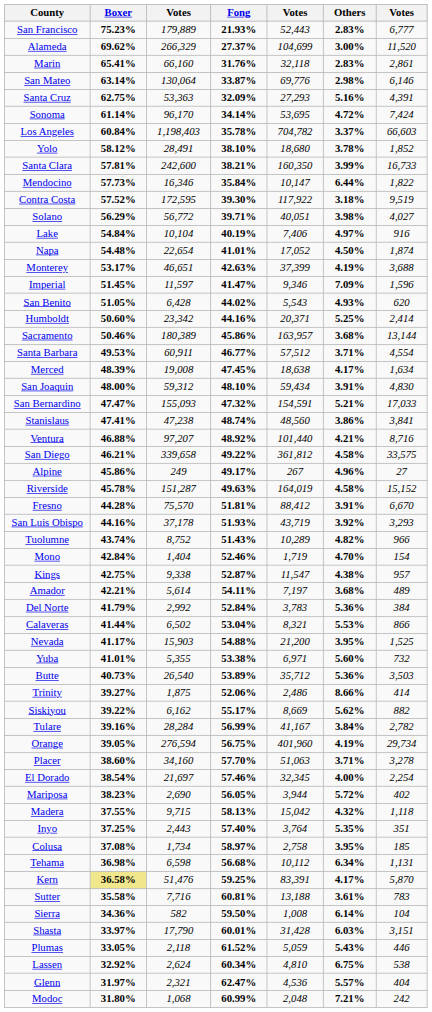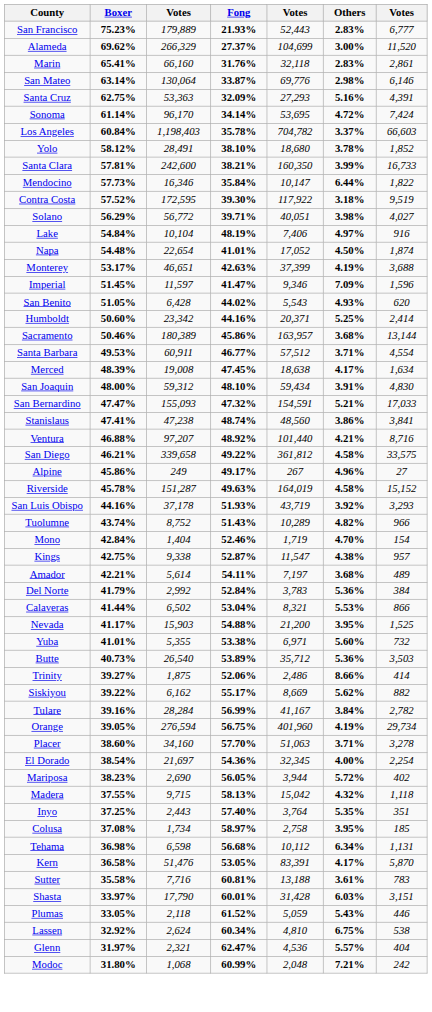 <table width="50%" class="wikitable sortable">
 <tr bgcolor=lightgrey>
 <th width="11%">County</th>
 <th width="6%"><a href='#'>Boxer</a></th>
 <th width="6%">Votes</th>
 <th width="6%"><a href='#'>Fong</a></th>
 <th width="6%">Votes</th>
 <th width="6%">Others</th>
 <th width="6%">Votes</th>
 </tr>
 <tr>
 <td align=center ><a href='#'>San Francisco</a></td>
 <td align=center><strong>75.23%</strong></td>
 <td align=center><em>179,889</em></td>
 <td align=center><strong>21.93%</strong></td>
 <td align=center><em>52,443</em></td>
 <td align=center><strong>2.83%</strong></td>
 <td align=center><em>6,777</em></td>
 </tr>
 <tr>
 <td align=center ><a href='#'>Alameda</a></td>
 <td align=center><strong>69.62%</strong></td>
 <td align=center><em>266,329</em></td>
 <td align=center><strong>27.37%</strong></td>
 <td align=center><em>104,699</em></td>
 <td align=center><strong>3.00%</strong></td>
 <td align=center><em>11,520</em></td>
 </tr>
 <tr>
 <td align=center ><a href='#'>Marin</a></td>
 <td align=center><strong>65.41%</strong></td>
 <td align=center><em>66,160</em></td>
 <td align=center><strong>31.76%</strong></td>
 <td align=center><em>32,118</em></td>
 <td align=center><strong>2.83%</strong></td>
 <td align=center><em>2,861</em></td>
 </tr>
 <tr>
 <td align=center ><a href='#'>San Mateo</a></td>
 <td align=center><strong>63.14%</strong></td>
 <td align=center><em>130,064</em></td>
 <td align=center><strong>33.87%</strong></td>
 <td align=center><em>69,776</em></td>
 <td align=center><strong>2.98%</strong></td>
 <td align=center><em>6,146</em></td>
 </tr>
 <tr>
 <td align=center ><a href='#'>Santa Cruz</a></td>
 <td align=center><strong>62.75%</strong></td>
 <td align=center><em>53,363</em></td>
 <td align=center><strong>32.09%</strong></td>
 <td align=center><em>27,293</em></td>
 <td align=center><strong>5.16%</strong></td>
 <td align=center><em>4,391</em></td>
 </tr>
 <tr>
 <td align=center ><a href='#'>Sonoma</a></td>
 <td align=center><strong>61.14%</strong></td>
 <td align=center><em>96,170</em></td>
 <td align=center><strong>34.14%</strong></td>
 <td align=center><em>53,695</em></td>
 <td align=center><strong>4.72%</strong></td>
 <td align=center><em>7,424</em></td>
 </tr>
 <tr>
 <td align=center ><a href='#'>Los Angeles</a></td>
 <td align=center><strong>60.84%</strong></td>
 <td align=center><em>1,198,403</em></td>
 <td align=center><strong>35.78%</strong></td>
 <td align=center><em>704,782</em></td>
 <td align=center><strong>3.37%</strong></td>
 <td align=center><em>66,603</em></td>
 </tr>
 <tr>
 <td align=center ><a href='#'>Yolo</a></td>
 <td align=center><strong>58.12%</strong></td>
 <td align=center><em>28,491</em></td>
 <td align=center><strong>38.10%</strong></td>
 <td align=center><em>18,680</em></td>
 <td align=center><strong>3.78%</strong></td>
 <td align=center><em>1,852</em></td>
 </tr>
 <tr>
 <td align=center ><a href='#'>Santa Clara</a></td>
 <td align=center><strong>57.81%</strong></td>
 <td align=center><em>242,600</em></td>
 <td align=center><strong>38.21%</strong></td>
 <td align=center><em>160,350</em></td>
 <td align=center><strong>3.99%</strong></td>
 <td align=center><em>16,733</em></td>
 </tr>
 <tr>
 <td align=center ><a href='#'>Mendocino</a></td>
 <td align=center><strong>57.73%</strong></td>
 <td align=center><em>16,346</em></td>
 <td align=center><strong>35.84%</strong></td>
 <td align=center><em>10,147</em></td>
 <td align=center><strong>6.44%</strong></td>
 <td align=center><em>1,822</em></td>
 </tr>
 <tr>
 <td align=center ><a href='#'>Contra Costa</a></td>
 <td align=center><strong>57.52%</strong></td>
 <td align=center><em>172,595</em></td>
 <td align=center><strong>39.30%</strong></td>
 <td align=center><em>117,922</em></td>
 <td align=center><strong>3.18%</strong></td>
 <td align=center><em>9,519</em></td>
 </tr>
 <tr>
 <td align=center ><a href='#'>Solano</a></td>
 <td align=center><strong>56.29%</strong></td>
 <td align=center><em>56,772</em></td>
 <td align=center><strong>39.71%</strong></td>
 <td align=center><em>40,051</em></td>
 <td align=center><strong>3.98%</strong></td>
 <td align=center><em>4,027</em></td>
 </tr>
 <tr>
 <td align=center ><a href='#'>Lake</a></td>
 <td align=center><strong>54.84%</strong></td>
 <td align=center><em>10,104</em></td>
-<td align=center><strong>40.19%</strong></td>
+<td align=center><strong>48.19%</strong></td>
 <td align=center><em>7,406</em></td>
 <td align=center><strong>4.97%</strong></td>
 <td align=center><em>916</em></td>
 </tr>
 <tr>
 <td align=center ><a href='#'>Napa</a></td>
 <td align=center><strong>54.48%</strong></td>
 <td align=center><em>22,654</em></td>
 <td align=center><strong>41.01%</strong></td>
 <td align=center><em>17,052</em></td>
 <td align=center><strong>4.50%</strong></td>
 <td align=center><em>1,874</em></td>
 </tr>
 <tr>
 <td align=center ><a href='#'>Monterey</a></td>
 <td align=center><strong>53.17%</strong></td>
 <td align=center><em>46,651</em></td>
 <td align=center><strong>42.63%</strong></td>
 <td align=center><em>37,399</em></td>
 <td align=center><strong>4.19%</strong></td>
 <td align=center><em>3,688</em></td>
 </tr>
 <tr>
 <td align=center ><a href='#'>Imperial</a></td>
 <td align=center><strong>51.45%</strong></td>
 <td align=center><em>11,597</em></td>
 <td align=center><strong>41.47%</strong></td>
 <td align=center><em>9,346</em></td>
 <td align=center><strong>7.09%</strong></td>
 <td align=center><em>1,596</em></td>
 </tr>
 <tr>
 <td align=center ><a href='#'>San Benito</a></td>
 <td align=center><strong>51.05%</strong></td>
 <td align=center><em>6,428</em></td>
 <td align=center><strong>44.02%</strong></td>
 <td align=center><em>5,543</em></td>
 <td align=center><strong>4.93%</strong></td>
 <td align=center><em>620</em></td>
 </tr>
 <tr>
 <td align=center ><a href='#'>Humboldt</a></td>
 <td align=center><strong>50.60%</strong></td>
 <td align=center><em>23,342</em></td>
 <td align=center><strong>44.16%</strong></td>
 <td align=center><em>20,371</em></td>
 <td align=center><strong>5.25%</strong></td>
 <td align=center><em>2,414</em></td>
 </tr>
 <tr>
 <td align=center ><a href='#'>Sacramento</a></td>
 <td align=center><strong>50.46%</strong></td>
 <td align=center><em>180,389</em></td>
 <td align=center><strong>45.86%</strong></td>
 <td align=center><em>163,957</em></td>
 <td align=center><strong>3.68%</strong></td>
 <td align=center><em>13,144</em></td>
 </tr>
 <tr>
 <td align=center ><a href='#'>Santa Barbara</a></td>
 <td align=center><strong>49.53%</strong></td>
 <td align=center><em>60,911</em></td>
 <td align=center><strong>46.77%</strong></td>
 <td align=center><em>57,512</em></td>
 <td align=center><strong>3.71%</strong></td>
 <td align=center><em>4,554</em></td>
 </tr>
 <tr>
 <td align=center ><a href='#'>Merced</a></td>
 <td align=center><strong>48.39%</strong></td>
 <td align=center><em>19,008</em></td>
 <td align=center><strong>47.45%</strong></td>
 <td align=center><em>18,638</em></td>
 <td align=center><strong>4.17%</strong></td>
 <td align=center><em>1,634</em></td>
 </tr>
 <tr>
 <td align=center ><a href='#'>San Joaquin</a></td>
 <td align=center><strong>48.00%</strong></td>
 <td align=center><em>59,312</em></td>
 <td align=center><strong>48.10%</strong></td>
 <td align=center><em>59,434</em></td>
 <td align=center><strong>3.91%</strong></td>
 <td align=center><em>4,830</em></td>
 </tr>
 <tr>
 <td align=center ><a href='#'>San Bernardino</a></td>
 <td align=center><strong>47.47%</strong></td>
 <td align=center><em>155,093</em></td>
 <td align=center><strong>47.32%</strong></td>
 <td align=center><em>154,591</em></td>
 <td align=center><strong>5.21%</strong></td>
 <td align=center><em>17,033</em></td>
 </tr>
 <tr>
 <td align=center ><a href='#'>Stanislaus</a></td>
 <td align=center><strong>47.41%</strong></td>
 <td align=center><em>47,238</em></td>
 <td align=center><strong>48.74%</strong></td>
 <td align=center><em>48,560</em></td>
 <td align=center><strong>3.86%</strong></td>
 <td align=center><em>3,841</em></td>
 </tr>
 <tr>
 <td align=center ><a href='#'>Ventura</a></td>
 <td align=center><strong>46.88%</strong></td>
 <td align=center><em>97,207</em></td>
 <td align=center><strong>48.92%</strong></td>
 <td align=center><em>101,440</em></td>
 <td align=center><strong>4.21%</strong></td>
 <td align=center><em>8,716</em></td>
 </tr>
 <tr>
 <td align=center ><a href='#'>San Diego</a></td>
 <td align=center><strong>46.21%</strong></td>
 <td align=center><em>339,658</em></td>
 <td align=center><strong>49.22%</strong></td>
 <td align=center><em>361,812</em></td>
 <td align=center><strong>4.58%</strong></td>
 <td align=center><em>33,575</em></td>
 </tr>
 <tr>
 <td align=center ><a href='#'>Alpine</a></td>
 <td align=center><strong>45.86%</strong></td>
 <td align=center><em>249</em></td>
 <td align=center><strong>49.17%</strong></td>
 <td align=center><em>267</em></td>
 <td align=center><strong>4.96%</strong></td>
 <td align=center><em>27</em></td>
 </tr>
 <tr>
 <td align=center ><a href='#'>Riverside</a></td>
 <td align=center><strong>45.78%</strong></td>
 <td align=center><em>151,287</em></td>
 <td align=center><strong>49.63%</strong></td>
 <td align=center><em>164,019</em></td>
 <td align=center><strong>4.58%</strong></td>
 <td align=center><em>15,152</em></td>
 </tr>
 <tr>
-<td align=center ><a href='#'>Fresno</a></td>
-<td align=center><strong>44.28%</strong></td>
-<td align=center><em>75,570</em></td>
-<td align=center><strong>51.81%</strong></td>
-<td align=center><em>88,412</em></td>
-<td align=center><strong>3.91%</strong></td>
-<td align=center><em>6,670</em></td>
-</tr>
-<tr>
 <td align=center ><a href='#'>San Luis Obispo</a></td>
 <td align=center><strong>44.16%</strong></td>
 <td align=center><em>37,178</em></td>
 <td align=center><strong>51.93%</strong></td>
 <td align=center><em>43,719</em></td>
 <td align=center><strong>3.92%</strong></td>
 <td align=center><em>3,293</em></td>
 </tr>
 <tr>
 <td align=center ><a href='#'>Tuolumne</a></td>
 <td align=center><strong>43.74%</strong></td>
 <td align=center><em>8,752</em></td>
 <td align=center><strong>51.43%</strong></td>
 <td align=center><em>10,289</em></td>
 <td align=center><strong>4.82%</strong></td>
 <td align=center><em>966</em></td>
 </tr>
 <tr>
 <td align=center ><a href='#'>Mono</a></td>
 <td align=center><strong>42.84%</strong></td>
 <td align=center><em>1,404</em></td>
 <td align=center><strong>52.46%</strong></td>
 <td align=center><em>1,719</em></td>
 <td align=center><strong>4.70%</strong></td>
 <td align=center><em>154</em></td>
 </tr>
 <tr>
 <td align=center ><a href='#'>Kings</a></td>
 <td align=center><strong>42.75%</strong></td>
 <td align=center><em>9,338</em></td>
 <td align=center><strong>52.87%</strong></td>
 <td align=center><em>11,547</em></td>
 <td align=center><strong>4.38%</strong></td>
 <td align=center><em>957</em></td>
 </tr>
 <tr>
 <td align=center ><a href='#'>Amador</a></td>
 <td align=center><strong>42.21%</strong></td>
 <td align=center><em>5,614</em></td>
 <td align=center><strong>54.11%</strong></td>
 <td align=center><em>7,197</em></td>
 <td align=center><strong>3.68%</strong></td>
 <td align=center><em>489</em></td>
 </tr>
 <tr>
 <td align=center ><a href='#'>Del Norte</a></td>
 <td align=center><strong>41.79%</strong></td>
 <td align=center><em>2,992</em></td>
 <td align=center><strong>52.84%</strong></td>
 <td align=center><em>3,783</em></td>
 <td align=center><strong>5.36%</strong></td>
 <td align=center><em>384</em></td>
 </tr>
 <tr>
 <td align=center ><a href='#'>Calaveras</a></td>
 <td align=center><strong>41.44%</strong></td>
 <td align=center><em>6,502</em></td>
 <td align=center><strong>53.04%</strong></td>
 <td align=center><em>8,321</em></td>
 <td align=center><strong>5.53%</strong></td>
 <td align=center><em>866</em></td>
 </tr>
 <tr>
 <td align=center ><a href='#'>Nevada</a></td>
 <td align=center><strong>41.17%</strong></td>
 <td align=center><em>15,903</em></td>
 <td align=center><strong>54.88%</strong></td>
 <td align=center><em>21,200</em></td>
 <td align=center><strong>3.95%</strong></td>
 <td align=center><em>1,525</em></td>
 </tr>
 <tr>
 <td align=center ><a href='#'>Yuba</a></td>
 <td align=center><strong>41.01%</strong></td>
 <td align=center><em>5,355</em></td>
 <td align=center><strong>53.38%</strong></td>
 <td align=center><em>6,971</em></td>
 <td align=center><strong>5.60%</strong></td>
 <td align=center><em>732</em></td>
 </tr>
 <tr>
 <td align=center ><a href='#'>Butte</a></td>
 <td align=center><strong>40.73%</strong></td>
 <td align=center><em>26,540</em></td>
 <td align=center><strong>53.89%</strong></td>
 <td align=center><em>35,712</em></td>
 <td align=center><strong>5.36%</strong></td>
 <td align=center><em>3,503</em></td>
 </tr>
 <tr>
 <td align=center ><a href='#'>Trinity</a></td>
 <td align=center><strong>39.27%</strong></td>
 <td align=center><em>1,875</em></td>
 <td align=center><strong>52.06%</strong></td>
 <td align=center><em>2,486</em></td>
 <td align=center><strong>8.66%</strong></td>
 <td align=center><em>414</em></td>
 </tr>
 <tr>
 <td align=center ><a href='#'>Siskiyou</a></td>
 <td align=center><strong>39.22%</strong></td>
 <td align=center><em>6,162</em></td>
 <td align=center><strong>55.17%</strong></td>
 <td align=center><em>8,669</em></td>
 <td align=center><strong>5.62%</strong></td>
 <td align=center><em>882</em></td>
 </tr>
 <tr>
 <td align=center ><a href='#'>Tulare</a></td>
 <td align=center><strong>39.16%</strong></td>
 <td align=center><em>28,284</em></td>
 <td align=center><strong>56.99%</strong></td>
 <td align=center><em>41,167</em></td>
 <td align=center><strong>3.84%</strong></td>
 <td align=center><em>2,782</em></td>
 </tr>
 <tr>
 <td align=center ><a href='#'>Orange</a></td>
 <td align=center><strong>39.05%</strong></td>
 <td align=center><em>276,594</em></td>
 <td align=center><strong>56.75%</strong></td>
 <td align=center><em>401,960</em></td>
 <td align=center><strong>4.19%</strong></td>
 <td align=center><em>29,734</em></td>
 </tr>
 <tr>
 <td align=center ><a href='#'>Placer</a></td>
 <td align=center><strong>38.60%</strong></td>
 <td align=center><em>34,160</em></td>
 <td align=center><strong>57.70%</strong></td>
 <td align=center><em>51,063</em></td>
 <td align=center><strong>3.71%</strong></td>
 <td align=center><em>3,278</em></td>
 </tr>
 <tr>
 <td align=center ><a href='#'>El Dorado</a></td>
 <td align=center><strong>38.54%</strong></td>
 <td align=center><em>21,697</em></td>
-<td align=center><strong>57.46%</strong></td>
+<td align=center><strong>54.36%</strong></td>
 <td align=center><em>32,345</em></td>
 <td align=center><strong>4.00%</strong></td>
 <td align=center><em>2,254</em></td>
 </tr>
 <tr>
 <td align=center ><a href='#'>Mariposa</a></td>
 <td align=center><strong>38.23%</strong></td>
 <td align=center><em>2,690</em></td>
 <td align=center><strong>56.05%</strong></td>
 <td align=center><em>3,944</em></td>
 <td align=center><strong>5.72%</strong></td>
 <td align=center><em>402</em></td>
 </tr>
 <tr>
 <td align=center ><a href='#'>Madera</a></td>
 <td align=center><strong>37.55%</strong></td>
 <td align=center><em>9,715</em></td>
 <td align=center><strong>58.13%</strong></td>
 <td align=center><em>15,042</em></td>
 <td align=center><strong>4.32%</strong></td>
 <td align=center><em>1,118</em></td>
 </tr>
 <tr>
 <td align=center ><a href='#'>Inyo</a></td>
 <td align=center><strong>37.25%</strong></td>
 <td align=center><em>2,443</em></td>
 <td align=center><strong>57.40%</strong></td>
 <td align=center><em>3,764</em></td>
 <td align=center><strong>5.35%</strong></td>
 <td align=center><em>351</em></td>
 </tr>
 <tr>
 <td align=center ><a href='#'>Colusa</a></td>
 <td align=center><strong>37.08%</strong></td>
 <td align=center><em>1,734</em></td>
 <td align=center><strong>58.97%</strong></td>
 <td align=center><em>2,758</em></td>
 <td align=center><strong>3.95%</strong></td>
 <td align=center><em>185</em></td>
 </tr>
 <tr>
 <td align=center ><a href='#'>Tehama</a></td>
 <td align=center><strong>36.98%</strong></td>
 <td align=center><em>6,598</em></td>
 <td align=center><strong>56.68%</strong></td>
 <td align=center><em>10,112</em></td>
 <td align=center><strong>6.34%</strong></td>
 <td align=center><em>1,131</em></td>
 </tr>
 <tr>
 <td align=center ><a href='#'>Kern</a></td>
-<td align=center style="background: khaki;"><strong>36.58%</strong></td>
+<td align=center><strong>36.58%</strong></td>
 <td align=center><em>51,476</em></td>
-<td align=center><strong>59.25%</strong></td>
+<td align=center><strong>53.05%</strong></td>
 <td align=center><em>83,391</em></td>
 <td align=center><strong>4.17%</strong></td>
 <td align=center><em>5,870</em></td>
 </tr>
 <tr>
 <td align=center ><a href='#'>Sutter</a></td>
 <td align=center><strong>35.58%</strong></td>
 <td align=center><em>7,716</em></td>
 <td align=center><strong>60.81%</strong></td>
 <td align=center><em>13,188</em></td>
 <td align=center><strong>3.61%</strong></td>
 <td align=center><em>783</em></td>
-</tr>
-<tr>
-<td align=center ><a href='#'>Sierra</a></td>
-<td align=center><strong>34.36%</strong></td>
-<td align=center><em>582</em></td>
-<td align=center><strong>59.50%</strong></td>
-<td align=center><em>1,008</em></td>
-<td align=center><strong>6.14%</strong></td>
-<td align=center><em>104</em></td>
 </tr>
 <tr>
 <td align=center ><a href='#'>Shasta</a></td>
 <td align=center><strong>33.97%</strong></td>
 <td align=center><em>17,790</em></td>
 <td align=center><strong>60.01%</strong></td>
 <td align=center><em>31,428</em></td>
 <td align=center><strong>6.03%</strong></td>
 <td align=center><em>3,151</em></td>
 </tr>
 <tr>
 <td align=center ><a href='#'>Plumas</a></td>
 <td align=center><strong>33.05%</strong></td>
 <td align=center><em>2,118</em></td>
 <td align=center><strong>61.52%</strong></td>
 <td align=center><em>5,059</em></td>
 <td align=center><strong>5.43%</strong></td>
 <td align=center><em>446</em></td>
 </tr>
 <tr>
 <td align=center ><a href='#'>Lassen</a></td>
 <td align=center><strong>32.92%</strong></td>
 <td align=center><em>2,624</em></td>
 <td align=center><strong>60.34%</strong></td>
 <td align=center><em>4,810</em></td>
 <td align=center><strong>6.75%</strong></td>
 <td align=center><em>538</em></td>
 </tr>
 <tr>
 <td align=center ><a href='#'>Glenn</a></td>
 <td align=center><strong>31.97%</strong></td>
 <td align=center><em>2,321</em></td>
 <td align=center><strong>62.47%</strong></td>
 <td align=center><em>4,536</em></td>
 <td align=center><strong>5.57%</strong></td>
 <td align=center><em>404</em></td>
 </tr>
 <tr>
 <td align=center ><a href='#'>Modoc</a></td>
 <td align=center><strong>31.80%</strong></td>
 <td align=center><em>1,068</em></td>
 <td align=center><strong>60.99%</strong></td>
 <td align=center><em>2,048</em></td>
 <td align=center><strong>7.21%</strong></td>
 <td align=center><em>242</em></td>
 </tr>
 </table>
